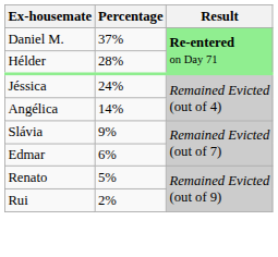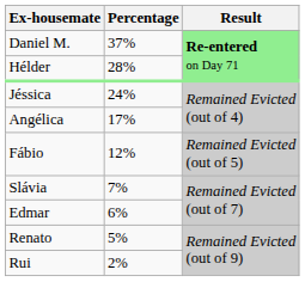 <table class="wikitable"  style="font-size:90%;">
 <tr>
 <th>Ex-housemate</th>
 <th>Percentage</th>
 <th>Result</th>
 </tr>
 <tr>
 <td>Daniel M.</td>
 <td>37%</td>
 <td rowspan="2" style="background:#90EE90; "><strong>Re-entered</strong><br><small>on Day 71</small></td>
 </tr>
 <tr style="border-bottom:3px solid #90EE90;">
 <td>Hélder</td>
 <td>28%</td>
 </tr>
 <tr>
 <td>Jéssica</td>
 <td>24%</td>
 <td rowspan="2" style="background:#ccc; "><em>Remained Evicted</em><br>(out of 4)</td>
 </tr>
 <tr>
 <td>Angélica</td>
-<td>14%</td>
+<td>17%</td>
+</tr>
+<tr>
+<td>Fábio</td>
+<td>12%</td>
+<td style="background:#ccc; "><em>Remained Evicted</em><br>(out of 5)</td>
 </tr>
 <tr>
 <td>Slávia</td>
-<td>9%</td>
+<td>7%</td>
 <td rowspan="2" style="background:#ccc; "><em>Remained Evicted</em><br>(out of 7)</td>
 </tr>
 <tr>
 <td>Edmar</td>
 <td>6%</td>
 </tr>
 <tr>
 <td>Renato</td>
 <td>5%</td>
 <td rowspan="2" style="background:#ccc; "><em>Remained Evicted</em><br>(out of 9)</td>
 </tr>
 <tr>
 <td>Rui</td>
 <td>2%</td>
 </tr>
 </table>
